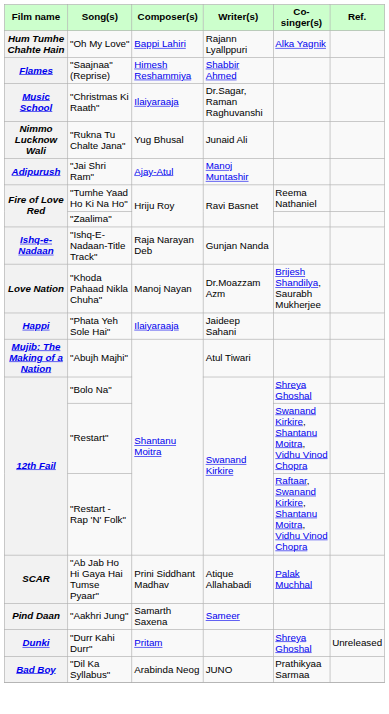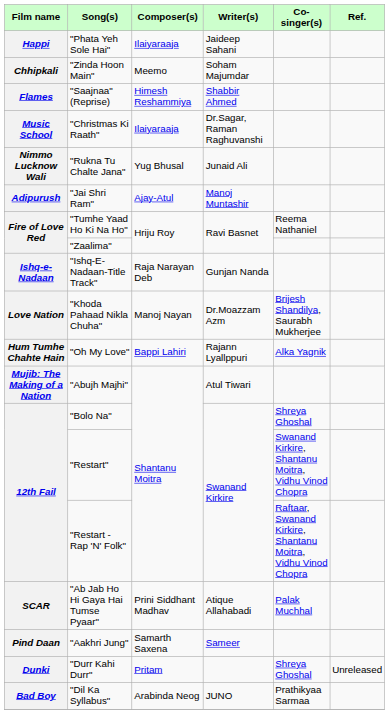 <table class="wikitable plainrowheaders" style="width:100%;" textcolor:#000;">
 <tr style="background:#cfc; text-align:center;">
 <td scope="col" style="width:20%;"><strong>Film name</strong></td>
 <td scope="col" style="width:21%;"><strong>Song(s)</strong></td>
 <td scope="col" style="width:21%;"><strong>Composer(s)</strong></td>
 <td scope="col" style="width:21%;"><strong>Writer(s)</strong></td>
 <td scope="col" style="width:18%;"><strong>Co-singer(s)</strong></td>
 <td scope="col" style="width:1%;"><strong>Ref.</strong></td>
 </tr>
 <tr>
-<th><em>Hum Tumhe Chahte Hain</em></th>
-<td>"Oh My Love"</td>
-<td><a href='#'>Bappi Lahiri</a></td>
-<td>Rajann Lyallppuri</td>
-<td><a href='#'>Alka Yagnik</a></td>
+<th><em><a href='#'>Happi</a></em></th>
+<td>"Phata Yeh Sole Hai"</td>
+<td><a href='#'>Ilaiyaraaja</a></td>
+<td>Jaideep Sahani</td>
+<td></td>
+<td></td>
+</tr>
+<tr>
+<th><em>Chhipkali</em></th>
+<td>"Zinda Hoon Main"</td>
+<td>Meemo</td>
+<td>Soham Majumdar</td>
+<td></td>
 <td></td>
 </tr>
 <tr>
 <th><em><a href='#'>Flames</a></em></th>
 <td>"Saajnaa" (Reprise)</td>
 <td><a href='#'>Himesh Reshammiya</a></td>
 <td><a href='#'>Shabbir Ahmed</a></td>
 <td></td>
 <td></td>
 </tr>
 <tr>
 <th><em><a href='#'>Music School</a></em></th>
 <td>"Christmas Ki Raath"</td>
 <td><a href='#'>Ilaiyaraaja</a></td>
 <td>Dr.Sagar, Raman Raghuvanshi</td>
 <td></td>
 <td></td>
 </tr>
 <tr>
 <th><em>Nimmo Lucknow Wali</em></th>
 <td>"Rukna Tu Chalte Jana"</td>
 <td>Yug Bhusal</td>
 <td>Junaid Ali</td>
 <td></td>
 <td></td>
 </tr>
 <tr>
 <th><em><a href='#'>Adipurush</a></em></th>
 <td>"Jai Shri Ram"</td>
 <td><a href='#'>Ajay-Atul</a></td>
 <td><a href='#'>Manoj Muntashir</a></td>
 <td></td>
 <td></td>
 </tr>
 <tr>
 <th Rowspan=2><em>Fire of Love Red</em></th>
 <td>"Tumhe Yaad Ho Ki Na Ho"</td>
 <td Rowspan=2>Hriju Roy</td>
 <td Rowspan=2>Ravi Basnet</td>
 <td>Reema Nathaniel</td>
 <td></td>
 </tr>
 <tr>
 <td>"Zaalima"</td>
 <td></td>
 <td></td>
 </tr>
 <tr>
 <th><em><a href='#'>Ishq-e-Nadaan</a></em></th>
 <td>"Ishq-E-Nadaan-Title Track"</td>
 <td>Raja Narayan Deb</td>
 <td>Gunjan Nanda</td>
 <td></td>
 <td></td>
 </tr>
 <tr>
 <th><em>Love Nation</em></th>
 <td>"Khoda Pahaad Nikla Chuha"</td>
 <td>Manoj Nayan</td>
 <td>Dr.Moazzam Azm</td>
 <td><a href='#'>Brijesh Shandilya</a>, Saurabh Mukherjee</td>
 <td></td>
 </tr>
 <tr>
-<th><em><a href='#'>Happi</a></em></th>
-<td>"Phata Yeh Sole Hai"</td>
-<td><a href='#'>Ilaiyaraaja</a></td>
-<td>Jaideep Sahani</td>
-<td></td>
+<th><em>Hum Tumhe Chahte Hain</em></th>
+<td>"Oh My Love"</td>
+<td><a href='#'>Bappi Lahiri</a></td>
+<td>Rajann Lyallppuri</td>
+<td><a href='#'>Alka Yagnik</a></td>
 <td></td>
 </tr>
 <tr>
 <th><em><a href='#'>Mujib: The Making of a Nation</a></em></th>
 <td>"Abujh Majhi"</td>
 <td Rowspan=4><a href='#'>Shantanu Moitra</a></td>
 <td>Atul Tiwari</td>
 <td></td>
 <td></td>
 </tr>
 <tr>
 <th Rowspan=3><em><a href='#'>12th Fail</a></em></th>
 <td>"Bolo Na"</td>
 <td Rowspan=3><a href='#'>Swanand Kirkire</a></td>
 <td><a href='#'>Shreya Ghoshal</a></td>
 <td></td>
 </tr>
 <tr>
 <td>"Restart"</td>
 <td><a href='#'>Swanand Kirkire</a>, <a href='#'>Shantanu Moitra</a>, <a href='#'>Vidhu Vinod Chopra</a></td>
 <td></td>
 </tr>
 <tr>
 <td>"Restart - Rap 'N' Folk"</td>
 <td><a href='#'>Raftaar</a>, <a href='#'>Swanand Kirkire</a>, <a href='#'>Shantanu Moitra</a>, <a href='#'>Vidhu Vinod Chopra</a></td>
 <td></td>
 </tr>
 <tr>
 <th><em>SCAR</em></th>
 <td>"Ab Jab Ho Hi Gaya Hai Tumse Pyaar"</td>
 <td>Prini Siddhant Madhav</td>
 <td>Atique Allahabadi</td>
 <td><a href='#'>Palak Muchhal</a></td>
 <td></td>
 </tr>
 <tr>
 <th><em>Pind Daan</em></th>
 <td>"Aakhri Jung"</td>
 <td>Samarth Saxena</td>
 <td><a href='#'>Sameer</a></td>
 <td></td>
 <td></td>
 </tr>
 <tr>
 <th><em><a href='#'>Dunki</a></em></th>
 <td>"Durr Kahi Durr"</td>
 <td><a href='#'>Pritam</a></td>
 <td></td>
 <td><a href='#'>Shreya Ghoshal</a></td>
 <td>Unreleased</td>
 </tr>
 <tr>
 <th><em><a href='#'>Bad Boy</a></em></th>
 <td>"Dil Ka Syllabus"</td>
 <td>Arabinda Neog</td>
 <td>JUNO</td>
 <td>Prathikyaa Sarmaa</td>
 <td></td>
 </tr>
 <tr>
 </tr>
 </table>
